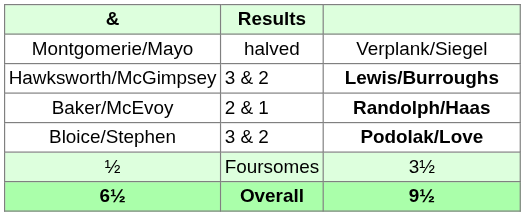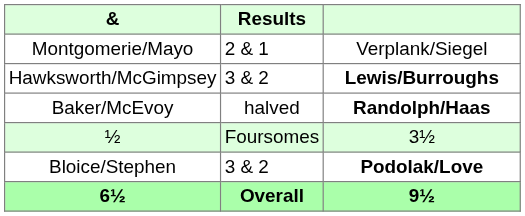 <table border="1" cellpadding="3" style="border-collapse:collapse; text-align:center;">
 <tr style="background:#ddffdd;">
 <th width=160> & </th>
 <th>Results</th>
 <th width=160></th>
 </tr>
 <tr>
 <td>Montgomerie/Mayo</td>
-<td>halved</td>
+<td align=left> 2 & 1</td>
 <td>Verplank/Siegel</td>
 </tr>
 <tr>
 <td>Hawksworth/McGimpsey</td>
 <td align=left> 3 & 2</td>
 <td><strong>Lewis/Burroughs</strong></td>
 </tr>
 <tr>
 <td>Baker/McEvoy</td>
-<td align=left> 2 & 1</td>
+<td>halved</td>
 <td><strong>Randolph/Haas</strong></td>
+</tr>
+<tr style="background:#ddffdd;">
+<td>½</td>
+<td>Foursomes</td>
+<td>3½</td>
 </tr>
 <tr>
 <td>Bloice/Stephen</td>
 <td align=left> 3 & 2</td>
 <td><strong>Podolak/Love</strong></td>
-</tr>
-<tr style="background:#ddffdd;">
-<td>½</td>
-<td>Foursomes</td>
-<td>3½</td>
 </tr>
 <tr style="background:#aaffaa;">
 <th>6½</th>
 <th>Overall</th>
 <th>9½</th>
 </tr>
 </table>
